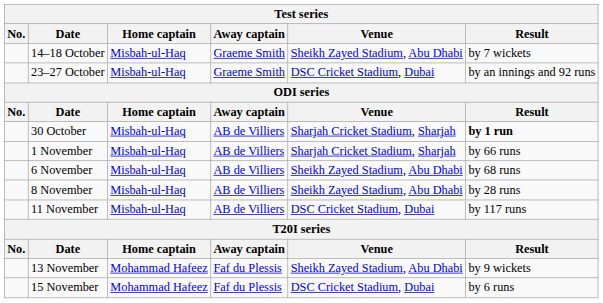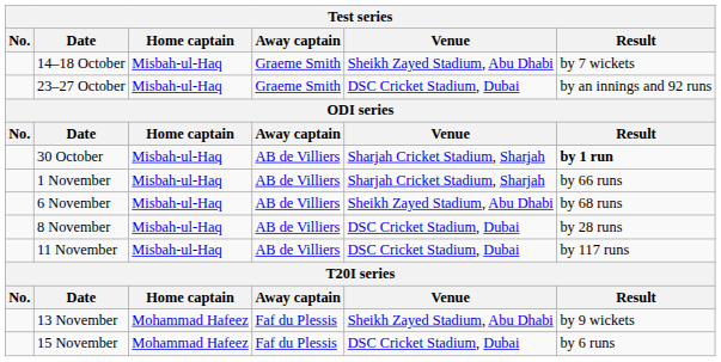 <table class="wikitable">
 <tr>
 <th colspan="9">Test series</th>
 </tr>
 <tr>
 <th>No.</th>
 <th>Date</th>
 <th>Home captain</th>
 <th>Away captain</th>
 <th>Venue</th>
 <th>Result</th>
 </tr>
 <tr>
 <td></td>
 <td>14–18 October</td>
 <td><a href='#'>Misbah-ul-Haq</a></td>
 <td><a href='#'>Graeme Smith</a></td>
 <td><a href='#'>Sheikh Zayed Stadium</a>, <a href='#'>Abu Dhabi</a></td>
 <td> by 7 wickets</td>
 </tr>
 <tr>
 <td></td>
 <td>23–27 October</td>
 <td><a href='#'>Misbah-ul-Haq</a></td>
 <td><a href='#'>Graeme Smith</a></td>
 <td><a href='#'>DSC Cricket Stadium</a>, <a href='#'>Dubai</a></td>
 <td> by an innings and 92 runs</td>
 </tr>
 <tr>
 <th colspan="9">ODI series</th>
 </tr>
 <tr>
 <th>No.</th>
 <th>Date</th>
 <th>Home captain</th>
 <th>Away captain</th>
 <th>Venue</th>
 <th>Result</th>
 </tr>
 <tr>
 <td></td>
 <td>30 October</td>
 <td><a href='#'>Misbah-ul-Haq</a></td>
 <td><a href='#'>AB de Villiers</a></td>
 <td><a href='#'>Sharjah Cricket Stadium</a>, <a href='#'>Sharjah</a></td>
 <td><strong> by 1 run</strong></td>
 </tr>
 <tr>
 <td></td>
 <td>1 November</td>
 <td><a href='#'>Misbah-ul-Haq</a></td>
 <td><a href='#'>AB de Villiers</a></td>
 <td><a href='#'>Sharjah Cricket Stadium</a>, <a href='#'>Sharjah</a></td>
 <td> by 66 runs</td>
 </tr>
 <tr>
 <td></td>
 <td>6 November</td>
 <td><a href='#'>Misbah-ul-Haq</a></td>
 <td><a href='#'>AB de Villiers</a></td>
 <td><a href='#'>Sheikh Zayed Stadium</a>, <a href='#'>Abu Dhabi</a></td>
 <td> by 68 runs</td>
 </tr>
 <tr>
 <td></td>
 <td>8 November</td>
 <td><a href='#'>Misbah-ul-Haq</a></td>
 <td><a href='#'>AB de Villiers</a></td>
-<td><a href='#'>Sheikh Zayed Stadium</a>, <a href='#'>Abu Dhabi</a></td>
+<td><a href='#'>DSC Cricket Stadium</a>, <a href='#'>Dubai</a></td>
 <td> by 28 runs</td>
 </tr>
 <tr>
 <td></td>
 <td>11 November</td>
 <td><a href='#'>Misbah-ul-Haq</a></td>
 <td><a href='#'>AB de Villiers</a></td>
 <td><a href='#'>DSC Cricket Stadium</a>, <a href='#'>Dubai</a></td>
 <td> by 117 runs</td>
 </tr>
 <tr>
 <th colspan="9">T20I series</th>
 </tr>
 <tr>
 <th>No.</th>
 <th>Date</th>
 <th>Home captain</th>
 <th>Away captain</th>
 <th>Venue</th>
 <th>Result</th>
 </tr>
 <tr>
 <td></td>
 <td>13 November</td>
 <td><a href='#'>Mohammad Hafeez</a></td>
 <td><a href='#'>Faf du Plessis</a></td>
 <td><a href='#'>Sheikh Zayed Stadium</a>, <a href='#'>Abu Dhabi</a></td>
 <td> by 9 wickets</td>
 </tr>
 <tr>
 <td></td>
 <td>15 November</td>
 <td><a href='#'>Mohammad Hafeez</a></td>
 <td><a href='#'>Faf du Plessis</a></td>
 <td><a href='#'>DSC Cricket Stadium</a>, <a href='#'>Dubai</a></td>
 <td> by 6 runs</td>
 </tr>
 </table>
